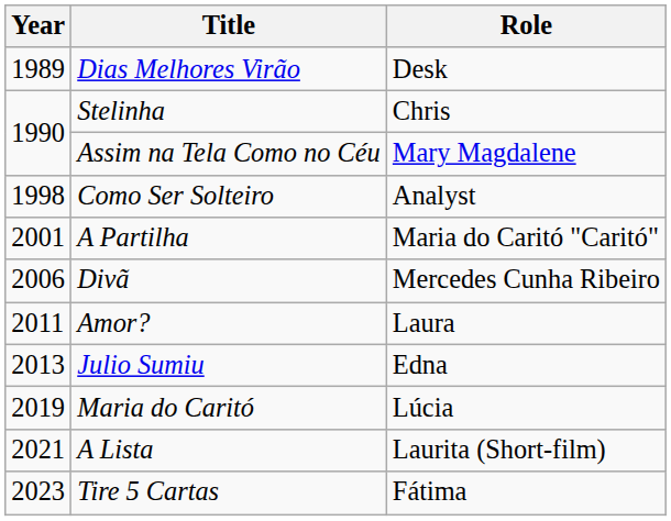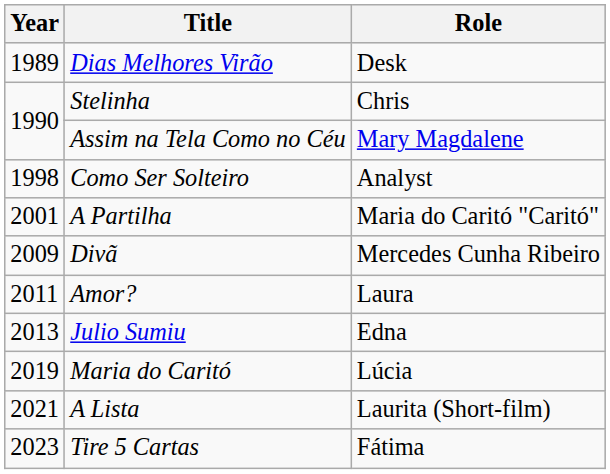 <table class="wikitable">
 <tr>
 <th>Year</th>
 <th>Title</th>
 <th>Role</th>
 </tr>
 <tr>
 <td>1989</td>
 <td><em><a href='#'>Dias Melhores Virão</a></em></td>
 <td>Desk</td>
 </tr>
 <tr>
 <td rowspan="2">1990</td>
 <td><em>Stelinha</em></td>
 <td>Chris</td>
 </tr>
 <tr>
 <td><em>Assim na Tela Como no Céu</em></td>
 <td><a href='#'>Mary Magdalene</a></td>
 </tr>
 <tr>
 <td>1998</td>
 <td><em>Como Ser Solteiro</em></td>
 <td>Analyst</td>
 </tr>
 <tr>
 <td>2001</td>
 <td><em>A Partilha</em></td>
 <td>Maria do Caritó "Caritó"</td>
 </tr>
 <tr>
-<td>2006</td>
+<td>2009</td>
 <td><em>Divã</em></td>
 <td>Mercedes Cunha Ribeiro</td>
 </tr>
 <tr>
 <td>2011</td>
 <td><em>Amor?</em></td>
 <td>Laura</td>
 </tr>
 <tr>
 <td>2013</td>
 <td><em><a href='#'>Julio Sumiu</a></em></td>
 <td>Edna</td>
 </tr>
 <tr>
 <td>2019</td>
 <td><em>Maria do Caritó</em></td>
 <td>Lúcia</td>
 </tr>
 <tr>
 <td>2021</td>
 <td><em>A Lista</em></td>
 <td>Laurita (Short-film)</td>
 </tr>
 <tr>
 <td>2023</td>
 <td><em>Tire 5 Cartas</em></td>
 <td>Fátima</td>
 </tr>
 </table>
